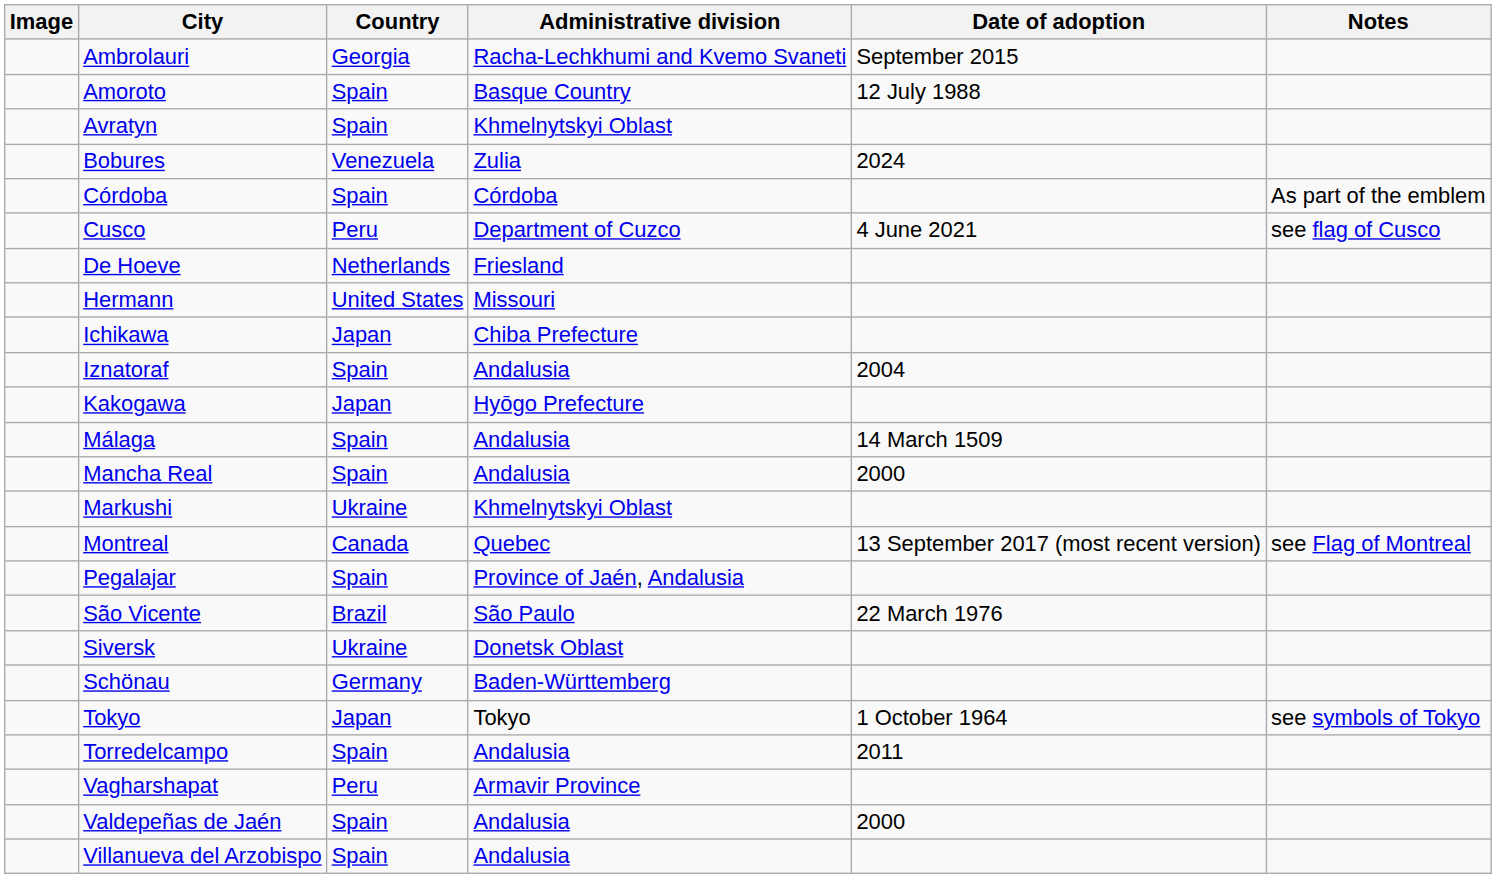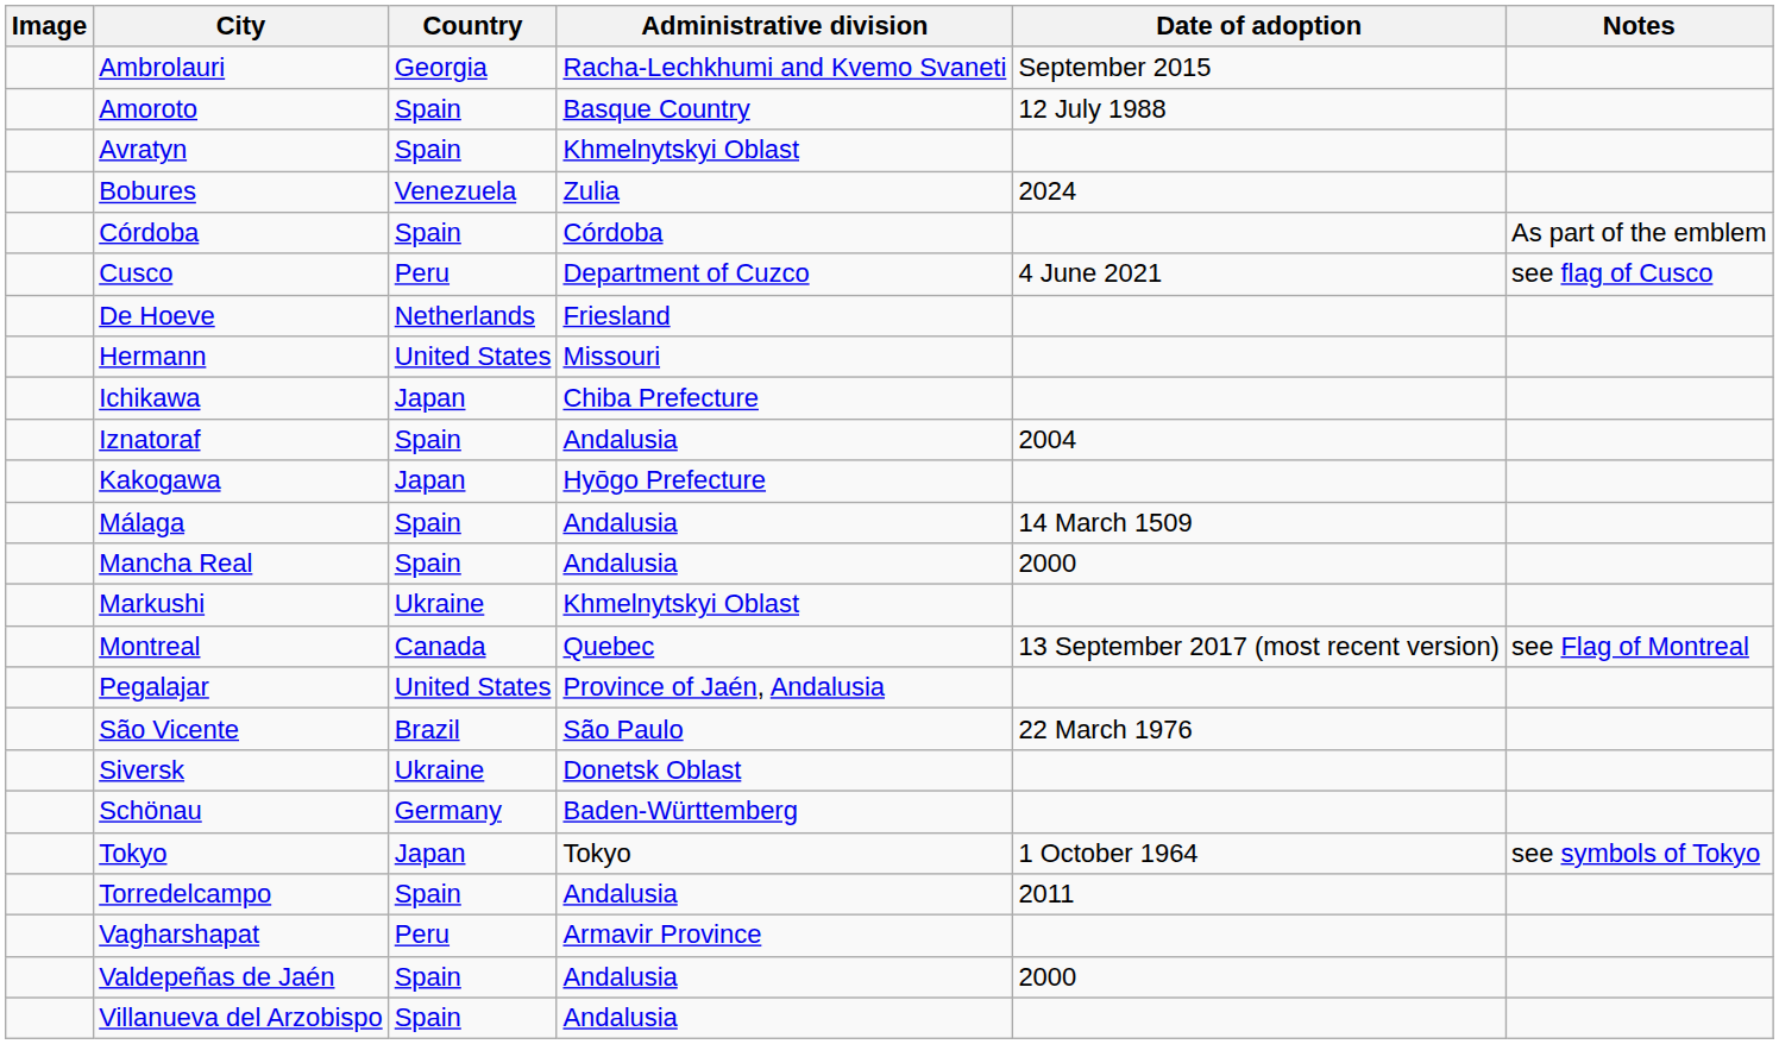 <table class="wikitable">
 <tr>
 <th>Image</th>
 <th>City</th>
 <th>Country</th>
 <th>Administrative division</th>
 <th>Date of adoption</th>
 <th>Notes</th>
 </tr>
 <tr>
 <td></td>
 <td><a href='#'>Ambrolauri</a></td>
 <td><a href='#'>Georgia</a></td>
 <td><a href='#'>Racha-Lechkhumi and Kvemo Svaneti</a></td>
 <td>September 2015</td>
 <td></td>
 </tr>
 <tr>
 <td></td>
 <td><a href='#'>Amoroto</a></td>
 <td><a href='#'>Spain</a></td>
 <td><a href='#'>Basque Country</a></td>
 <td>12 July 1988</td>
 <td></td>
 </tr>
 <tr>
 <td></td>
 <td><a href='#'>Avratyn</a></td>
 <td><a href='#'>Spain</a></td>
 <td><a href='#'>Khmelnytskyi Oblast</a></td>
 <td></td>
 <td></td>
 </tr>
 <tr>
 <td></td>
 <td><a href='#'>Bobures</a></td>
 <td><a href='#'>Venezuela</a></td>
 <td><a href='#'>Zulia</a></td>
 <td>2024</td>
 <td></td>
 </tr>
 <tr>
 <td></td>
 <td><a href='#'>Córdoba</a></td>
 <td><a href='#'>Spain</a></td>
 <td><a href='#'>Córdoba</a></td>
 <td></td>
 <td>As part of the emblem</td>
 </tr>
 <tr>
 <td></td>
 <td><a href='#'>Cusco</a></td>
 <td><a href='#'>Peru</a></td>
 <td><a href='#'>Department of Cuzco</a></td>
 <td>4 June 2021</td>
 <td>see <a href='#'>flag of Cusco</a></td>
 </tr>
 <tr>
 <td></td>
 <td><a href='#'>De Hoeve</a></td>
 <td><a href='#'>Netherlands</a></td>
 <td><a href='#'>Friesland</a></td>
 <td></td>
 <td></td>
 </tr>
 <tr>
 <td></td>
 <td><a href='#'>Hermann</a></td>
 <td><a href='#'>United States</a></td>
 <td><a href='#'>Missouri</a></td>
 <td></td>
 </tr>
 <tr>
 <td></td>
 <td><a href='#'>Ichikawa</a></td>
 <td><a href='#'>Japan</a></td>
 <td><a href='#'>Chiba Prefecture</a></td>
 <td></td>
 <td></td>
 </tr>
 <tr>
 <td></td>
 <td><a href='#'>Iznatoraf</a></td>
 <td><a href='#'>Spain</a></td>
 <td><a href='#'>Andalusia</a></td>
 <td>2004</td>
 <td></td>
 </tr>
 <tr>
 <td></td>
 <td><a href='#'>Kakogawa</a></td>
 <td><a href='#'>Japan</a></td>
 <td><a href='#'>Hyōgo Prefecture</a></td>
 <td></td>
 <td></td>
 </tr>
 <tr>
 <td></td>
 <td><a href='#'>Málaga</a></td>
 <td><a href='#'>Spain</a></td>
 <td><a href='#'>Andalusia</a></td>
 <td>14 March 1509</td>
 <td></td>
 </tr>
 <tr>
 <td></td>
 <td><a href='#'>Mancha Real</a></td>
 <td><a href='#'>Spain</a></td>
 <td><a href='#'>Andalusia</a></td>
 <td>2000</td>
 <td></td>
 </tr>
 <tr>
 <td></td>
 <td><a href='#'>Markushi</a></td>
 <td><a href='#'>Ukraine</a></td>
 <td><a href='#'>Khmelnytskyi Oblast</a></td>
 <td></td>
 <td></td>
 </tr>
 <tr>
 <td></td>
 <td><a href='#'>Montreal</a></td>
 <td><a href='#'>Canada</a></td>
 <td><a href='#'>Quebec</a></td>
 <td>13 September 2017 (most recent version)</td>
 <td>see <a href='#'>Flag of Montreal</a></td>
 </tr>
 <tr>
 <td></td>
 <td><a href='#'>Pegalajar</a></td>
-<td><a href='#'>Spain</a></td>
+<td><a href='#'>United States</a></td>
 <td><a href='#'>Province of Jaén</a>, <a href='#'>Andalusia</a></td>
 <td></td>
 <td></td>
 </tr>
 <tr>
 <td></td>
 <td><a href='#'>São Vicente</a></td>
 <td><a href='#'>Brazil</a></td>
 <td><a href='#'>São Paulo</a></td>
 <td>22 March 1976</td>
 <td></td>
 </tr>
 <tr>
 <td></td>
 <td><a href='#'>Siversk</a></td>
 <td><a href='#'>Ukraine</a></td>
 <td><a href='#'>Donetsk Oblast</a></td>
 <td></td>
 <td></td>
 </tr>
 <tr>
 <td></td>
 <td><a href='#'>Schönau</a></td>
 <td><a href='#'>Germany</a></td>
 <td><a href='#'>Baden-Württemberg</a></td>
 <td></td>
 <td></td>
 </tr>
 <tr>
 <td></td>
 <td><a href='#'>Tokyo</a></td>
 <td><a href='#'>Japan</a></td>
 <td>Tokyo</td>
 <td>1 October 1964</td>
 <td>see <a href='#'>symbols of Tokyo</a></td>
 </tr>
 <tr>
 <td></td>
 <td><a href='#'>Torredelcampo</a></td>
 <td><a href='#'>Spain</a></td>
 <td><a href='#'>Andalusia</a></td>
 <td>2011</td>
 <td></td>
 </tr>
 <tr>
 <td></td>
 <td><a href='#'>Vagharshapat</a></td>
 <td><a href='#'>Peru</a></td>
 <td><a href='#'>Armavir Province</a></td>
 <td></td>
 <td></td>
 </tr>
 <tr>
 <td></td>
 <td><a href='#'>Valdepeñas de Jaén</a></td>
 <td><a href='#'>Spain</a></td>
 <td><a href='#'>Andalusia</a></td>
 <td>2000</td>
 <td></td>
 </tr>
 <tr>
 <td></td>
 <td><a href='#'>Villanueva del Arzobispo</a></td>
 <td><a href='#'>Spain</a></td>
 <td><a href='#'>Andalusia</a></td>
 <td></td>
 <td></td>
 </tr>
 </table>
